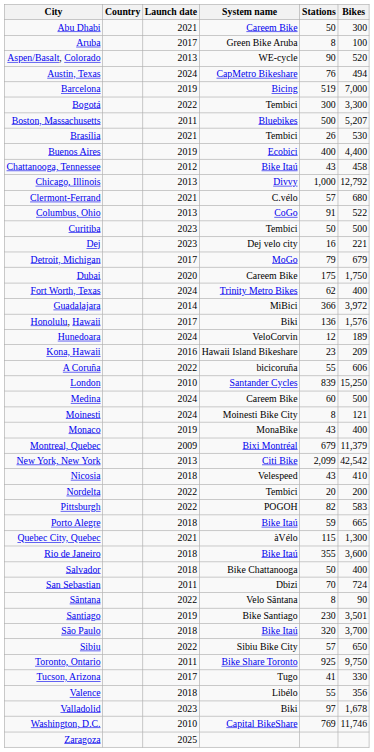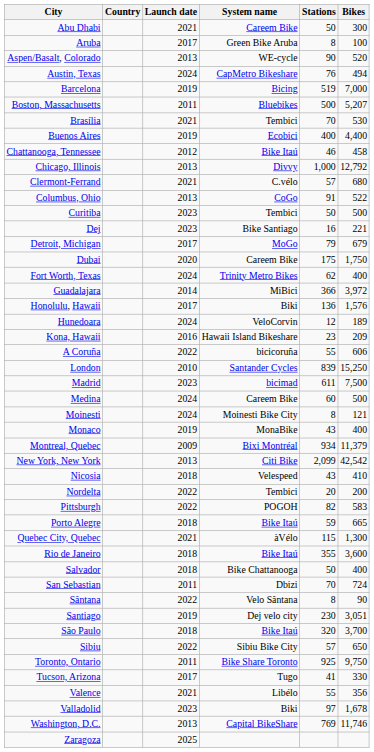 <table class="wikitable sortable" style="text-align: right">
 <tr>
 <th>City</th>
 <th>Country</th>
 <th>Launch date</th>
 <th>System name</th>
 <th>Stations</th>
 <th>Bikes</th>
 </tr>
 <tr>
 <td><a href='#'>Abu Dhabi</a></td>
 <td style="text-align:left;"></td>
 <td>2021</td>
 <td><a href='#'>Careem Bike</a></td>
 <td>50</td>
 <td>300</td>
 </tr>
 <tr>
 <td><a href='#'>Aruba</a></td>
 <td style="text-align:left;"></td>
 <td>2017</td>
 <td>Green Bike Aruba</td>
 <td>8</td>
 <td>100</td>
 </tr>
 <tr>
 <td><a href='#'>Aspen/Basalt</a>, <a href='#'>Colorado</a></td>
 <td style="text-align:left;"></td>
 <td>2013</td>
 <td>WE-cycle</td>
 <td>90</td>
 <td>520</td>
 </tr>
 <tr>
 <td><a href='#'>Austin, Texas</a></td>
 <td style="text-align:left;"></td>
 <td>2024</td>
 <td><a href='#'>CapMetro Bikeshare</a></td>
 <td>76</td>
 <td>494</td>
 </tr>
 <tr>
 <td><a href='#'>Barcelona</a></td>
 <td style="text-align:left;"></td>
 <td>2019</td>
 <td><a href='#'>Bicing</a></td>
 <td>519</td>
 <td>7,000</td>
 </tr>
 <tr>
-<td><a href='#'>Bogotá</a></td>
-<td style="text-align:left;"></td>
-<td>2022</td>
-<td>Tembici</td>
-<td>300</td>
-<td>3,300</td>
-</tr>
-<tr>
 <td><a href='#'>Boston, Massachusetts</a></td>
 <td style="text-align:left;"></td>
 <td>2011</td>
 <td><a href='#'>Bluebikes</a></td>
 <td>500</td>
 <td>5,207</td>
 </tr>
 <tr>
 <td><a href='#'>Brasília</a></td>
 <td style="text-align:left;"></td>
 <td>2021</td>
 <td>Tembici</td>
-<td>26</td>
+<td>70</td>
 <td>530</td>
 </tr>
 <tr>
 <td><a href='#'>Buenos Aires</a></td>
 <td style="text-align:left;"></td>
 <td>2019</td>
 <td><a href='#'>Ecobici</a></td>
 <td>400</td>
 <td>4,400</td>
 </tr>
 <tr>
 <td><a href='#'>Chattanooga, Tennessee</a></td>
 <td style="text-align:left;"></td>
 <td>2012</td>
 <td><a href='#'>Bike Itaú</a></td>
-<td>43</td>
+<td>46</td>
 <td>458</td>
 </tr>
 <tr>
 <td><a href='#'>Chicago, Illinois</a></td>
 <td style="text-align:left;"></td>
 <td>2013</td>
 <td><a href='#'>Divvy</a></td>
 <td>1,000</td>
 <td>12,792</td>
 </tr>
 <tr>
 <td><a href='#'>Clermont-Ferrand</a></td>
 <td style="text-align:left;"></td>
 <td>2021</td>
 <td>C.vélo</td>
 <td>57</td>
 <td>680</td>
 </tr>
 <tr>
 <td><a href='#'>Columbus, Ohio</a></td>
 <td style="text-align:left;"></td>
 <td>2013</td>
 <td><a href='#'>CoGo</a></td>
 <td>91</td>
 <td>522</td>
 </tr>
 <tr>
 <td><a href='#'>Curitiba</a></td>
 <td style="text-align:left;"></td>
 <td>2023</td>
 <td>Tembici</td>
 <td>50</td>
 <td>500</td>
 </tr>
 <tr>
 <td><a href='#'>Dej</a></td>
 <td style="text-align:left;"></td>
 <td>2023</td>
-<td>Dej velo city</td>
+<td>Bike Santiago</td>
 <td>16</td>
 <td>221</td>
 </tr>
 <tr>
 <td><a href='#'>Detroit, Michigan</a></td>
 <td style="text-align:left;"></td>
 <td>2017</td>
 <td><a href='#'>MoGo</a></td>
 <td>79</td>
 <td>679</td>
 </tr>
 <tr>
 <td><a href='#'>Dubai</a></td>
 <td style="text-align:left;"></td>
 <td>2020</td>
 <td>Careem Bike</td>
 <td>175</td>
 <td>1,750</td>
 </tr>
 <tr>
 <td><a href='#'>Fort Worth, Texas</a></td>
 <td style="text-align:left;"></td>
 <td>2024</td>
 <td><a href='#'>Trinity Metro Bikes</a></td>
 <td>62</td>
 <td>400</td>
 </tr>
 <tr>
 <td><a href='#'>Guadalajara</a></td>
 <td style="text-align:left;"></td>
 <td>2014</td>
 <td>MiBici</td>
 <td>366</td>
 <td>3,972</td>
 </tr>
 <tr>
 <td><a href='#'>Honolulu</a>, <a href='#'>Hawaii</a></td>
 <td style="text-align:left;"></td>
 <td>2017</td>
 <td>Biki</td>
 <td>136</td>
 <td>1,576</td>
 </tr>
 <tr>
 <td><a href='#'>Hunedoara</a></td>
 <td style="text-align:left;"></td>
 <td>2024</td>
 <td>VeloCorvin</td>
 <td>12</td>
 <td>189</td>
 </tr>
 <tr>
 <td><a href='#'>Kona, Hawaii</a></td>
 <td align="left"></td>
 <td>2016</td>
 <td>Hawaii Island Bikeshare</td>
 <td>23</td>
 <td>209</td>
 </tr>
 <tr>
 <td><a href='#'>A Coruña</a></td>
 <td style="text-align:left;"></td>
 <td>2022</td>
 <td>bicicoruña</td>
 <td>55</td>
 <td>606</td>
 </tr>
 <tr>
 <td><a href='#'>London</a></td>
 <td style="text-align:left;"></td>
 <td>2010</td>
 <td><a href='#'>Santander Cycles</a></td>
 <td>839</td>
 <td>15,250</td>
 </tr>
 <tr>
+<td><a href='#'>Madrid</a></td>
+<td style="text-align:left;"></td>
+<td>2023</td>
+<td><a href='#'>bicimad</a></td>
+<td>611</td>
+<td>7,500</td>
+</tr>
+<tr>
 <td><a href='#'>Medina</a></td>
 <td style="text-align:left;"></td>
 <td>2024</td>
 <td>Careem Bike</td>
 <td>60</td>
 <td>500</td>
 </tr>
 <tr>
 <td><a href='#'>Moinesti</a></td>
 <td style="text-align:left;"></td>
 <td>2024</td>
 <td>Moinesti Bike City</td>
 <td>8</td>
 <td>121</td>
 </tr>
 <tr>
 <td><a href='#'>Monaco</a></td>
 <td style="text-align:left;"></td>
 <td>2019</td>
 <td>MonaBike</td>
 <td>43</td>
 <td>400</td>
 </tr>
 <tr>
 <td><a href='#'>Montreal, Quebec</a></td>
 <td style="text-align:left;"></td>
 <td>2009</td>
 <td><a href='#'>Bixi Montréal</a></td>
-<td>679</td>
+<td>934</td>
 <td>11,379</td>
 </tr>
 <tr>
 <td><a href='#'>New York, New York</a></td>
 <td style="text-align:left;"></td>
 <td>2013</td>
 <td><a href='#'>Citi Bike</a></td>
 <td>2,099</td>
 <td>42,542</td>
 </tr>
 <tr>
 <td><a href='#'>Nicosia</a></td>
 <td style="text-align:left;"></td>
 <td>2018</td>
 <td>Velespeed</td>
 <td>43</td>
 <td>410</td>
 </tr>
 <tr>
 <td><a href='#'>Nordelta</a></td>
 <td style="text-align:left;"></td>
 <td>2022</td>
 <td>Tembici</td>
 <td>20</td>
 <td>200</td>
 </tr>
 <tr>
 <td><a href='#'>Pittsburgh</a></td>
 <td style="text-align:left;"></td>
 <td>2022</td>
 <td>POGOH</td>
 <td>82</td>
 <td>583</td>
 </tr>
 <tr>
 <td><a href='#'>Porto Alegre</a></td>
 <td style="text-align:left;"></td>
 <td>2018</td>
 <td><a href='#'>Bike Itaú</a></td>
 <td>59</td>
 <td>665</td>
 </tr>
 <tr>
 <td><a href='#'>Quebec City, Quebec</a></td>
 <td style="text-align:left;"></td>
 <td>2021</td>
 <td>àVélo</td>
 <td>115</td>
 <td>1,300</td>
 </tr>
 <tr>
 <td><a href='#'>Rio de Janeiro</a></td>
 <td style="text-align:left;"></td>
 <td>2018</td>
 <td><a href='#'>Bike Itaú</a></td>
 <td>355</td>
 <td>3,600</td>
 </tr>
 <tr>
 <td><a href='#'>Salvador</a></td>
 <td style="text-align:left;"></td>
 <td>2018</td>
 <td>Bike Chattanooga</td>
 <td>50</td>
 <td>400</td>
 </tr>
 <tr>
 <td><a href='#'>San Sebastian</a></td>
 <td style="text-align:left;"></td>
 <td>2011</td>
 <td>Dbizi</td>
 <td>70</td>
 <td>724</td>
 </tr>
 <tr>
 <td><a href='#'>Sântana</a></td>
 <td style="text-align:left;"></td>
 <td>2022</td>
 <td>Velo Sântana</td>
 <td>8</td>
 <td>90</td>
 </tr>
 <tr>
 <td><a href='#'>Santiago</a></td>
 <td style="text-align:left;"></td>
 <td>2019</td>
-<td>Bike Santiago</td>
+<td>Dej velo city</td>
 <td>230</td>
-<td>3,501</td>
+<td>3,051</td>
 </tr>
 <tr>
 <td><a href='#'>São Paulo</a></td>
 <td style="text-align:left;"></td>
 <td>2018</td>
 <td><a href='#'>Bike Itaú</a></td>
 <td>320</td>
 <td>3,700</td>
 </tr>
 <tr>
 <td><a href='#'>Sibiu</a></td>
 <td style="text-align:left;"></td>
 <td>2022</td>
 <td>Sibiu Bike City</td>
 <td>57</td>
 <td>650</td>
 </tr>
 <tr>
 <td><a href='#'>Toronto, Ontario</a></td>
 <td style="text-align:left;"></td>
 <td>2011</td>
 <td><a href='#'>Bike Share Toronto</a></td>
 <td>925</td>
 <td>9,750</td>
 </tr>
 <tr>
 <td><a href='#'>Tucson, Arizona</a></td>
 <td style="text-align:left;"></td>
 <td>2017</td>
 <td>Tugo</td>
 <td>41</td>
 <td>330</td>
 </tr>
 <tr>
 <td><a href='#'>Valence</a></td>
 <td style="text-align:left;"></td>
-<td>2018</td>
+<td>2021</td>
 <td>Libélo</td>
 <td>55</td>
 <td>356</td>
 </tr>
 <tr>
 <td><a href='#'>Valladolid</a></td>
 <td style="text-align:left;"></td>
 <td>2023</td>
 <td>Biki</td>
 <td>97</td>
 <td>1,678</td>
 </tr>
 <tr>
 <td><a href='#'>Washington, D.C.</a></td>
 <td style="text-align:left;"></td>
-<td>2010</td>
+<td>2013</td>
 <td><a href='#'>Capital BikeShare</a></td>
 <td>769</td>
 <td>11,746</td>
 </tr>
 <tr>
 <td><a href='#'>Zaragoza</a></td>
 <td style="text-align:left;"></td>
 <td>2025</td>
 <td></td>
 <td></td>
 <td></td>
 </tr>
 </table>
